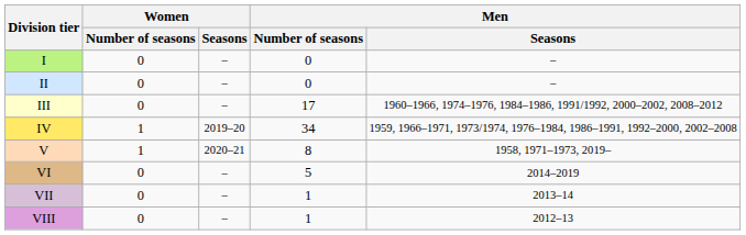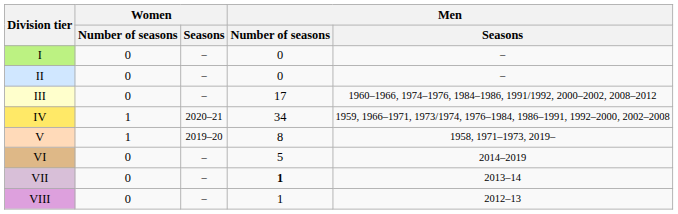 <table class="wikitable" style="text-align:center; font-size:90%">
 <tr>
 <th rowspan=2>Division tier</th>
 <th colspan=2>Women</th>
 <th colspan=2>Men</th>
 </tr>
 <tr>
 <th>Number of seasons</th>
 <th>Seasons</th>
 <th>Number of seasons</th>
 <th>Seasons</th>
 </tr>
 <tr>
 <td bgcolor=#BCF282>I</td>
 <td>0</td>
 <td style="font-size:85%">–</td>
 <td>0</td>
 <td style="font-size:85%">–</td>
 </tr>
 <tr>
 <td bgcolor=#D0E7FF>II</td>
 <td>0</td>
 <td style="font-size:85%">–</td>
 <td>0</td>
 <td style="font-size:85%">–</td>
 </tr>
 <tr>
 <td bgcolor=#FFFFCC>III</td>
 <td>0</td>
 <td style="font-size:85%">–</td>
 <td>17</td>
 <td style="font-size:85%">1960–1966, 1974–1976, 1984–1986, 1991/1992, 2000–2002, 2008–2012</td>
 </tr>
 <tr>
 <td bgcolor=#FFE967>IV</td>
 <td>1</td>
-<td style="font-size:85%">2019–20</td>
+<td style="font-size:85%">2020–21</td>
 <td>34</td>
 <td style="font-size:85%">1959, 1966–1971, 1973/1974, 1976–1984, 1986–1991, 1992–2000, 2002–2008</td>
 </tr>
 <tr>
 <td bgcolor=#FFDAB9>V</td>
 <td>1</td>
-<td style="font-size:85%">2020–21</td>
+<td style="font-size:85%">2019–20</td>
 <td>8</td>
 <td style="font-size:85%">1958, 1971–1973, 2019–</td>
 </tr>
 <tr>
 <td bgcolor=#DEB887>VI</td>
 <td>0</td>
 <td style="font-size:85%">–</td>
 <td>5</td>
 <td style="font-size:85%">2014–2019</td>
 </tr>
 <tr>
 <td bgcolor=#D8BFD8>VII</td>
 <td>0</td>
 <td style="font-size:85%">–</td>
-<td>1</td>
+<td><strong>1</strong></td>
 <td style="font-size:85%">2013–14</td>
 </tr>
 <tr>
 <td bgcolor=#DDA0DD>VIII</td>
 <td>0</td>
 <td style="font-size:85%">–</td>
 <td>1</td>
 <td style="font-size:85%">2012–13</td>
 </tr>
 </table>
